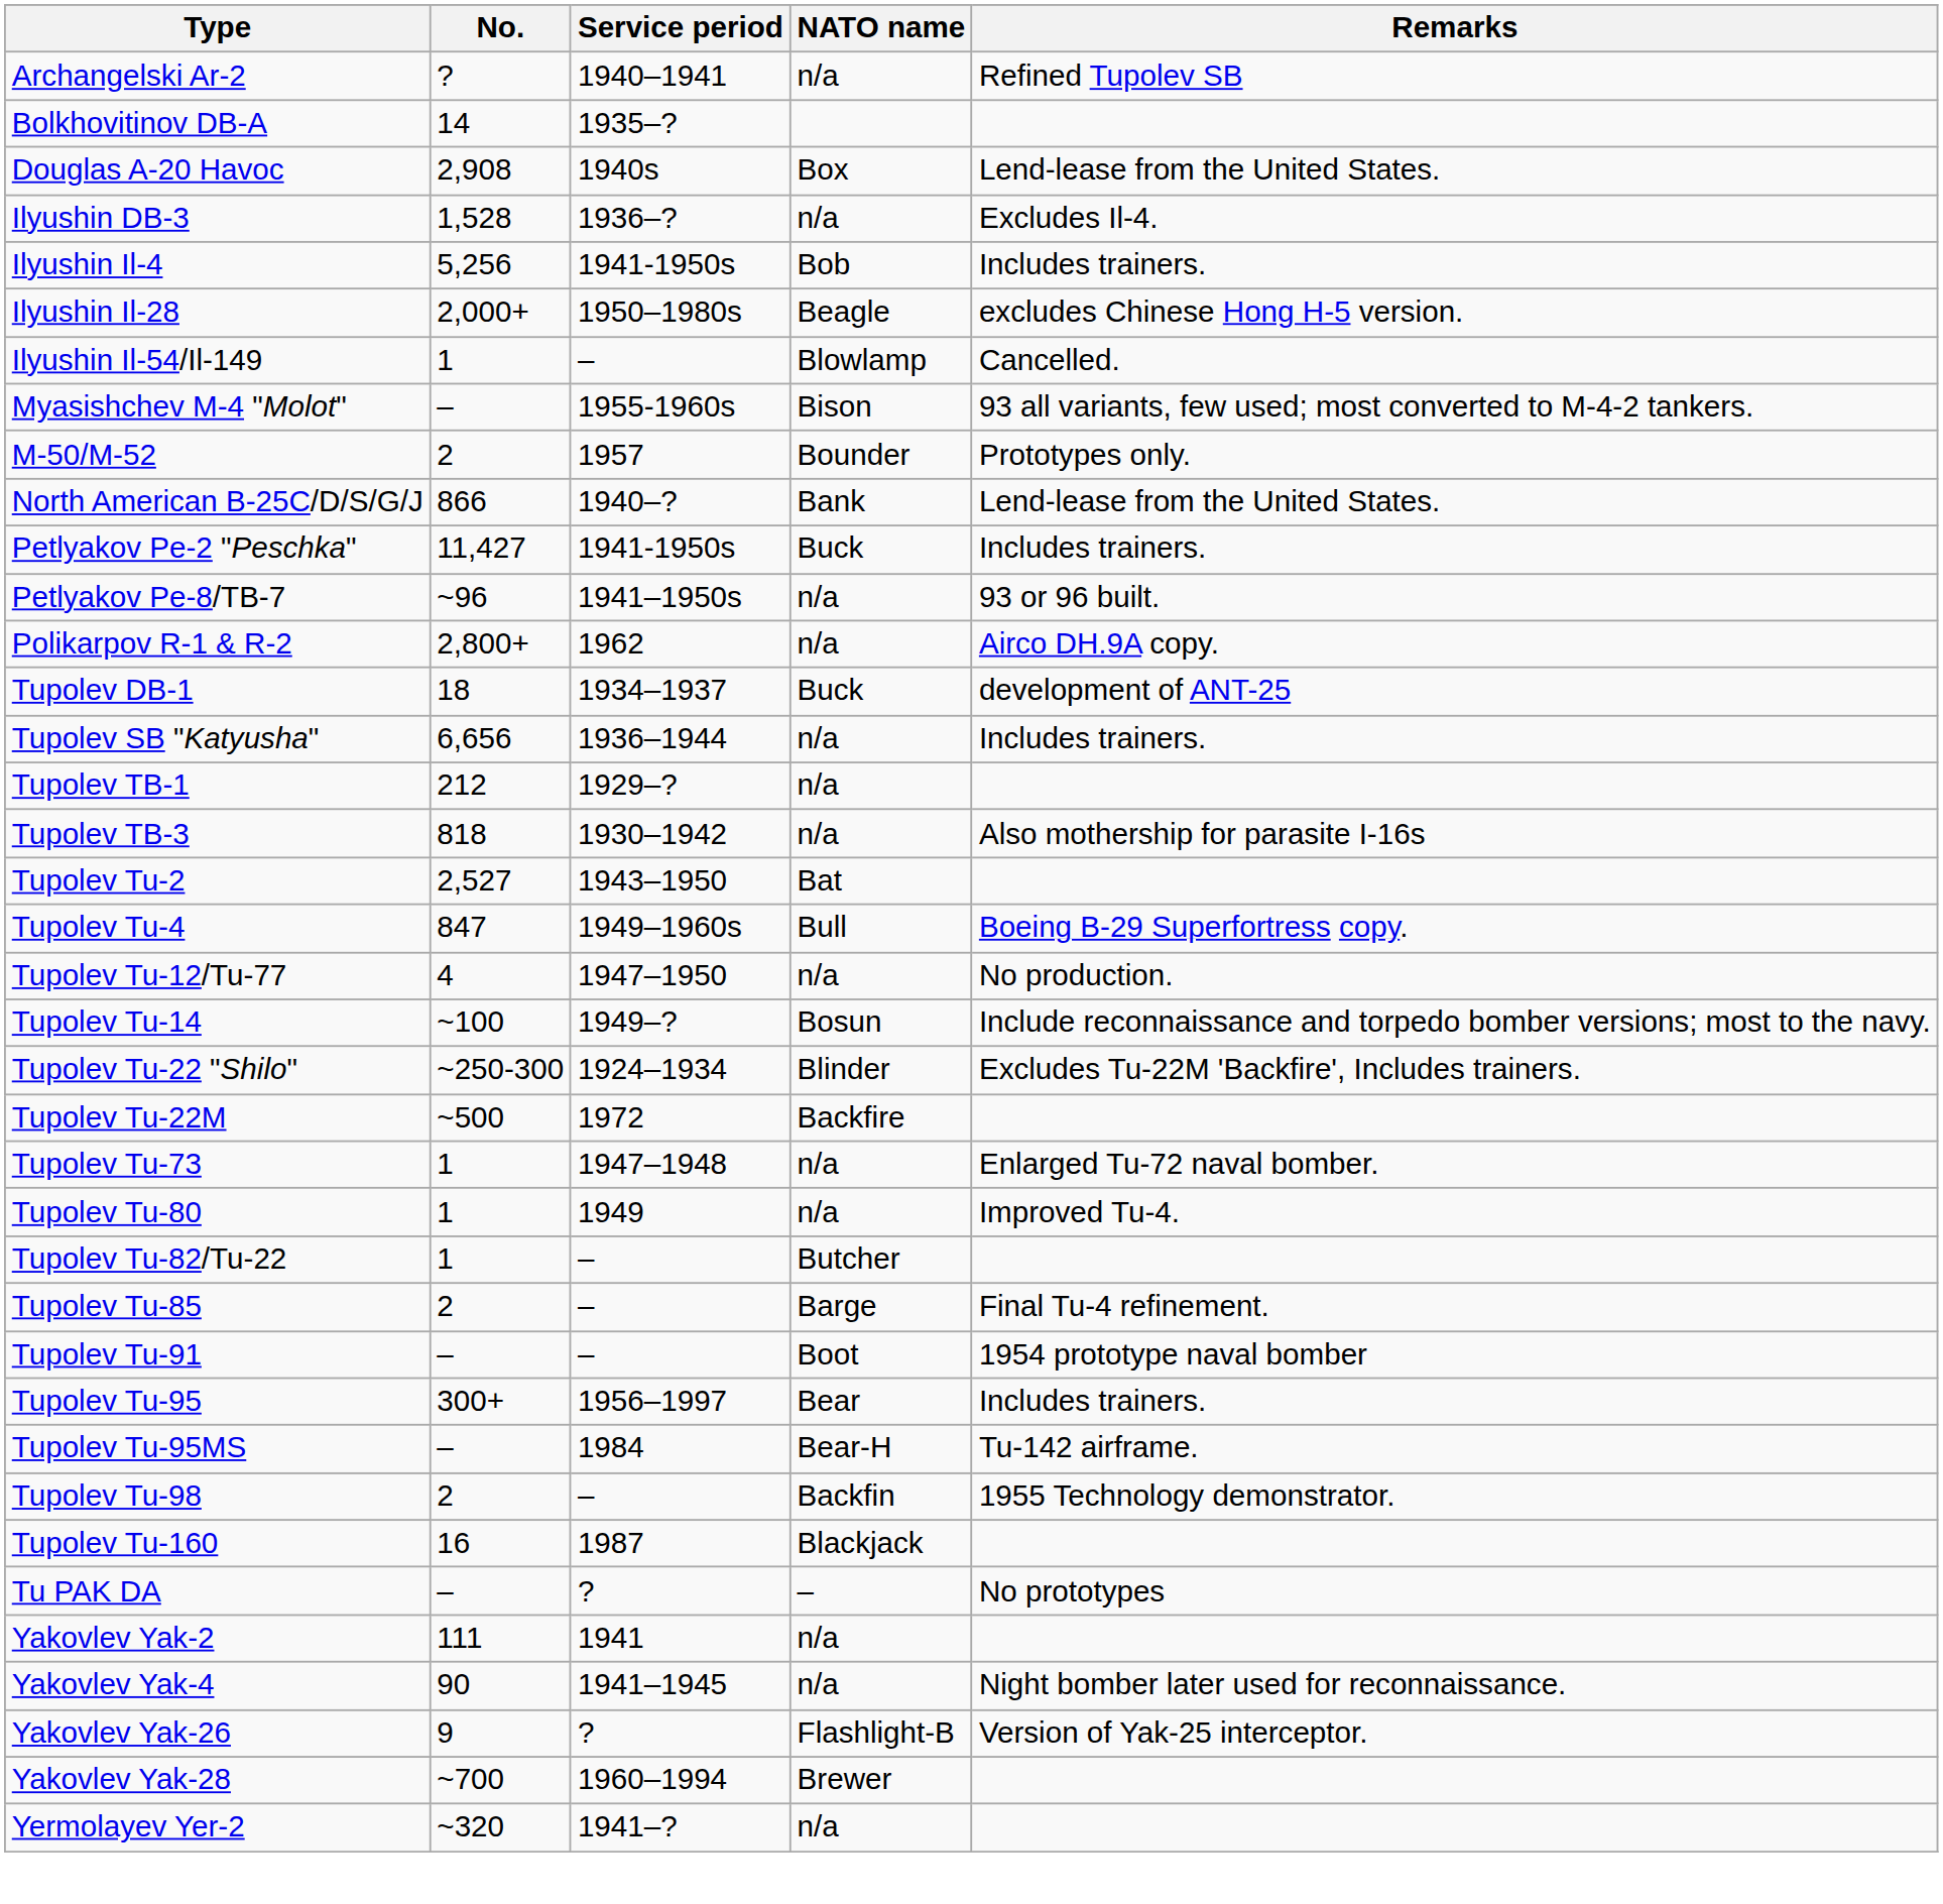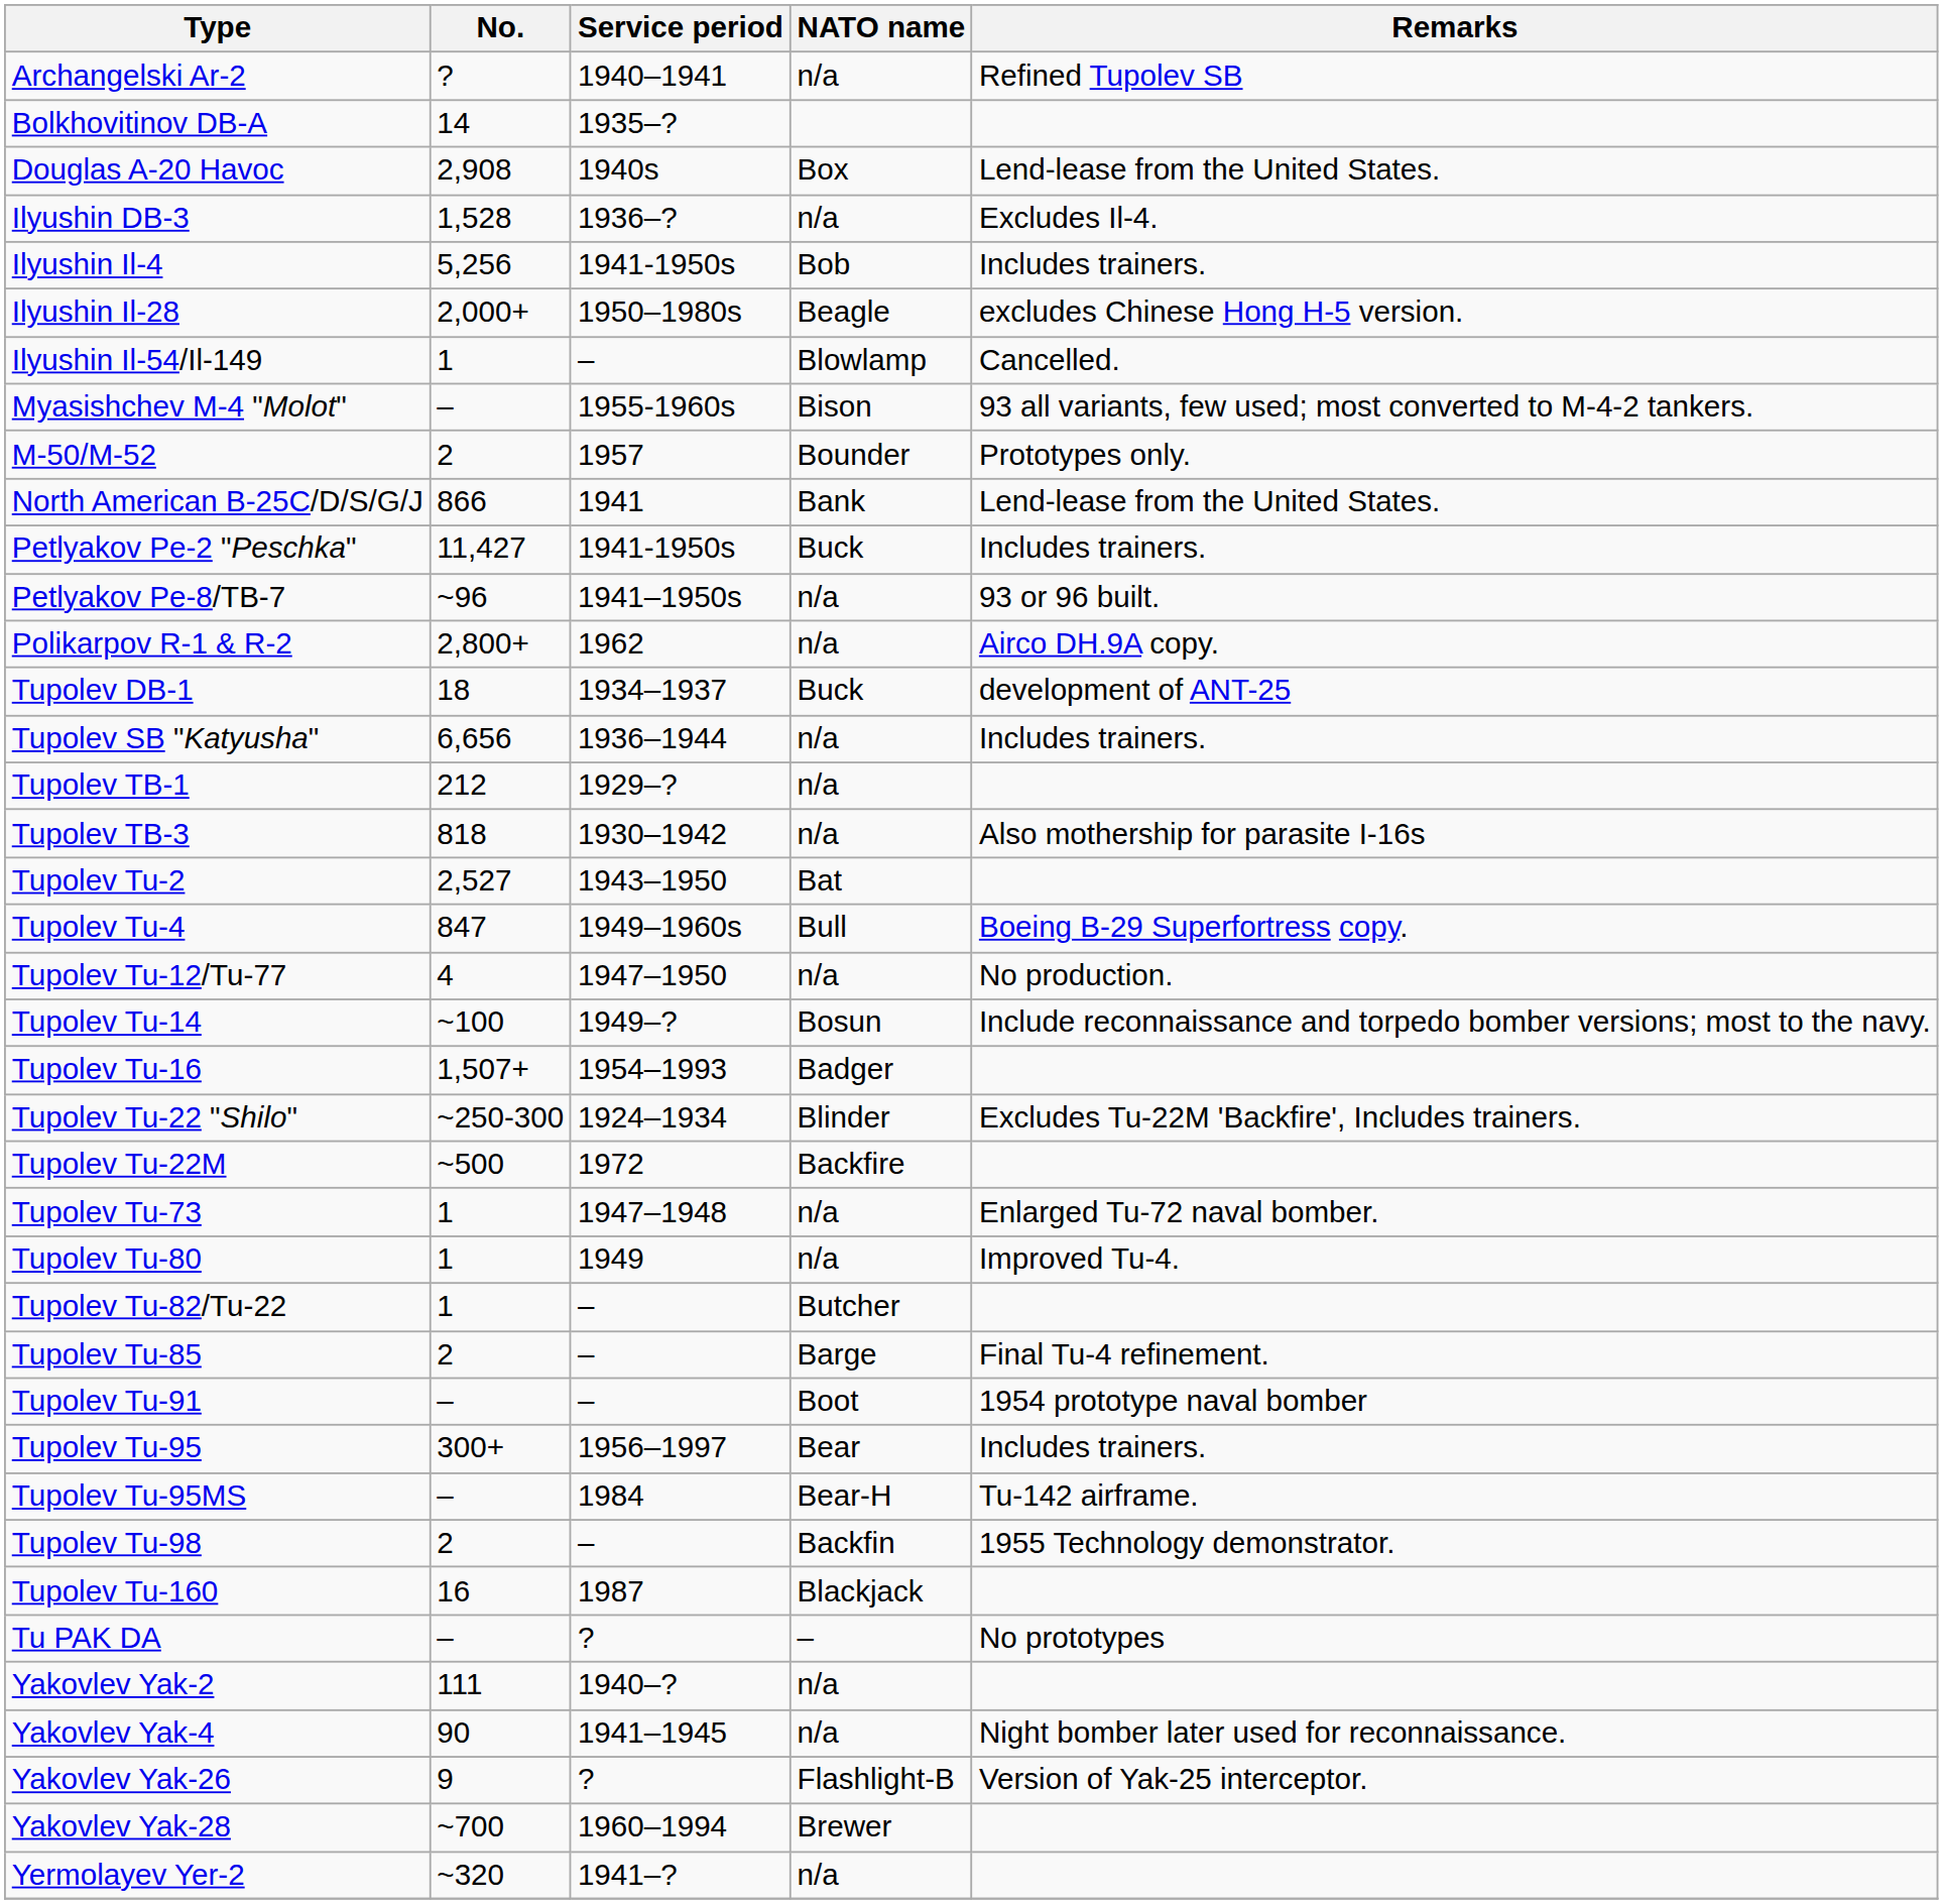 <table class="wikitable sortable">
 <tr>
 <th>Type</th>
 <th>No.</th>
 <th>Service period</th>
 <th>NATO name</th>
 <th>Remarks</th>
 </tr>
 <tr>
 <td><a href='#'>Archangelski Ar-2</a></td>
 <td>?</td>
 <td>1940–1941</td>
 <td>n/a</td>
 <td>Refined <a href='#'>Tupolev SB</a></td>
 </tr>
 <tr>
 <td><a href='#'>Bolkhovitinov DB-A</a></td>
 <td>14</td>
 <td>1935–?</td>
 <td></td>
 </tr>
 <tr>
 <td><a href='#'>Douglas A-20 Havoc</a></td>
 <td>2,908</td>
 <td>1940s</td>
 <td>Box</td>
 <td>Lend-lease from the United States.</td>
 </tr>
 <tr>
 <td><a href='#'>Ilyushin DB-3</a></td>
 <td>1,528</td>
 <td>1936–?</td>
 <td>n/a</td>
 <td>Excludes Il-4.</td>
 </tr>
 <tr>
 <td><a href='#'>Ilyushin Il-4</a></td>
 <td>5,256</td>
 <td>1941-1950s</td>
 <td>Bob</td>
 <td>Includes trainers.</td>
 </tr>
 <tr>
 <td><a href='#'>Ilyushin Il-28</a></td>
 <td>2,000+</td>
 <td>1950–1980s</td>
 <td>Beagle</td>
 <td>excludes Chinese <a href='#'>Hong H-5</a> version.</td>
 </tr>
 <tr>
 <td><a href='#'>Ilyushin Il-54</a>/Il-149</td>
 <td>1</td>
 <td>–</td>
 <td>Blowlamp</td>
 <td>Cancelled.</td>
 </tr>
 <tr>
 <td><a href='#'>Myasishchev M-4</a> "<em>Molot</em>"</td>
 <td>–</td>
 <td>1955-1960s</td>
 <td>Bison</td>
 <td>93 all variants, few used; most converted to M-4-2 tankers.</td>
 </tr>
 <tr>
 <td><a href='#'>M-50/M-52</a></td>
 <td>2</td>
 <td>1957</td>
 <td>Bounder</td>
 <td>Prototypes only.</td>
 </tr>
 <tr>
 <td><a href='#'>North American B-25C</a>/D/S/G/J</td>
 <td>866</td>
-<td>1940–?</td>
+<td>1941</td>
 <td>Bank</td>
 <td>Lend-lease from the United States.</td>
 </tr>
 <tr>
 <td><a href='#'>Petlyakov Pe-2</a> "<em>Peschka</em>"</td>
 <td>11,427</td>
 <td>1941-1950s</td>
 <td>Buck</td>
 <td>Includes trainers.</td>
 </tr>
 <tr>
 <td><a href='#'>Petlyakov Pe-8</a>/TB-7</td>
 <td>~96</td>
 <td>1941–1950s</td>
 <td>n/a</td>
 <td>93 or 96 built.</td>
 </tr>
 <tr>
 <td><a href='#'>Polikarpov R-1 & R-2</a></td>
 <td>2,800+</td>
 <td>1962</td>
 <td>n/a</td>
 <td><a href='#'>Airco DH.9A</a> copy.</td>
 </tr>
 <tr>
 <td><a href='#'>Tupolev DB-1</a></td>
 <td>18</td>
 <td>1934–1937</td>
 <td>Buck</td>
 <td>development of <a href='#'>ANT-25</a></td>
 </tr>
 <tr>
 <td><a href='#'>Tupolev SB</a> "<em>Katyusha</em>"</td>
 <td>6,656</td>
 <td>1936–1944</td>
 <td>n/a</td>
 <td>Includes trainers.</td>
 </tr>
 <tr>
 <td><a href='#'>Tupolev TB-1</a></td>
 <td>212</td>
 <td>1929–?</td>
 <td>n/a</td>
 <td></td>
 </tr>
 <tr>
 <td><a href='#'>Tupolev TB-3</a></td>
 <td>818</td>
 <td>1930–1942</td>
 <td>n/a</td>
 <td>Also mothership for parasite I-16s</td>
 </tr>
 <tr>
 <td><a href='#'>Tupolev Tu-2</a></td>
 <td>2,527</td>
 <td>1943–1950</td>
 <td>Bat</td>
 <td></td>
 </tr>
 <tr>
 <td><a href='#'>Tupolev Tu-4</a></td>
 <td>847</td>
 <td>1949–1960s</td>
 <td>Bull</td>
 <td><a href='#'>Boeing B-29 Superfortress</a> <a href='#'>copy</a>.</td>
 </tr>
 <tr>
 <td><a href='#'>Tupolev Tu-12</a>/Tu-77</td>
 <td>4</td>
 <td>1947–1950</td>
 <td>n/a</td>
 <td>No production.</td>
 </tr>
 <tr>
 <td><a href='#'>Tupolev Tu-14</a></td>
 <td>~100</td>
 <td>1949–?</td>
 <td>Bosun</td>
 <td>Include reconnaissance and torpedo bomber versions; most to the navy.</td>
+</tr>
+<tr>
+<td><a href='#'>Tupolev Tu-16</a></td>
+<td>1,507+</td>
+<td>1954–1993</td>
+<td>Badger</td>
+<td></td>
 </tr>
 <tr>
 <td><a href='#'>Tupolev Tu-22</a> "<em>Shilo</em>"</td>
 <td>~250-300</td>
 <td>1924–1934</td>
 <td>Blinder</td>
 <td>Excludes Tu-22M 'Backfire', Includes trainers.</td>
 </tr>
 <tr>
 <td><a href='#'>Tupolev Tu-22M</a></td>
 <td>~500</td>
 <td>1972</td>
 <td>Backfire</td>
 <td></td>
 </tr>
 <tr>
 <td><a href='#'>Tupolev Tu-73</a></td>
 <td>1</td>
 <td>1947–1948</td>
 <td>n/a</td>
 <td>Enlarged Tu-72 naval bomber.</td>
 </tr>
 <tr>
 <td><a href='#'>Tupolev Tu-80</a></td>
 <td>1</td>
 <td>1949</td>
 <td>n/a</td>
 <td>Improved Tu-4.</td>
 </tr>
 <tr>
 <td><a href='#'>Tupolev Tu-82</a>/Tu-22</td>
 <td>1</td>
 <td>–</td>
 <td>Butcher</td>
 <td></td>
 </tr>
 <tr>
 <td><a href='#'>Tupolev Tu-85</a></td>
 <td>2</td>
 <td>–</td>
 <td>Barge</td>
 <td>Final Tu-4 refinement.</td>
 </tr>
 <tr>
 <td><a href='#'>Tupolev Tu-91</a></td>
 <td>–</td>
 <td>–</td>
 <td>Boot</td>
 <td>1954 prototype naval bomber</td>
 </tr>
 <tr>
 <td><a href='#'>Tupolev Tu-95</a></td>
 <td>300+</td>
 <td>1956–1997</td>
 <td>Bear</td>
 <td>Includes trainers.</td>
 </tr>
 <tr>
 <td><a href='#'>Tupolev Tu-95MS</a></td>
 <td>–</td>
 <td>1984</td>
 <td>Bear-H</td>
 <td>Tu-142 airframe.</td>
 </tr>
 <tr>
 <td><a href='#'>Tupolev Tu-98</a></td>
 <td>2</td>
 <td>–</td>
 <td>Backfin</td>
 <td>1955 Technology demonstrator.</td>
 </tr>
 <tr>
 <td><a href='#'>Tupolev Tu-160</a></td>
 <td>16</td>
 <td>1987</td>
 <td>Blackjack</td>
 <td></td>
 </tr>
 <tr>
 <td><a href='#'>Tu PAK DA</a></td>
 <td>–</td>
 <td>?</td>
 <td>–</td>
 <td>No prototypes</td>
 </tr>
 <tr>
 <td><a href='#'>Yakovlev Yak-2</a></td>
 <td>111</td>
-<td>1941</td>
+<td>1940–?</td>
 <td>n/a</td>
 <td></td>
 </tr>
 <tr>
 <td><a href='#'>Yakovlev Yak-4</a></td>
 <td>90</td>
 <td>1941–1945</td>
 <td>n/a</td>
 <td>Night bomber later used for reconnaissance.</td>
 </tr>
 <tr>
 <td><a href='#'>Yakovlev Yak-26</a></td>
 <td>9</td>
 <td>?</td>
 <td>Flashlight-B</td>
 <td>Version of Yak-25 interceptor.</td>
 </tr>
 <tr>
 <td><a href='#'>Yakovlev Yak-28</a></td>
 <td>~700</td>
 <td>1960–1994</td>
 <td>Brewer</td>
 <td></td>
 </tr>
 <tr>
 <td><a href='#'>Yermolayev Yer-2</a></td>
 <td>~320</td>
 <td>1941–?</td>
 <td>n/a</td>
 <td></td>
 </tr>
 <tr>
 </tr>
 </table>
